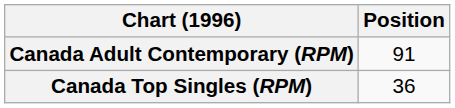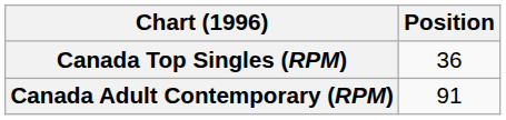 <table class="wikitable plainrowheaders" style="text-align:center">
 <tr>
 <th>Chart (1996)</th>
 <th>Position</th>
 </tr>
 <tr>
+<th scope="row">Canada Top Singles (<em>RPM</em>)</th>
+<td>36</td>
+</tr>
+<tr>
 <th scope="row">Canada Adult Contemporary (<em>RPM</em>)</th>
 <td>91</td>
 </tr>
-<tr>
-<th scope="row">Canada Top Singles (<em>RPM</em>)</th>
-<td>36</td>
-</tr>
 </table>
